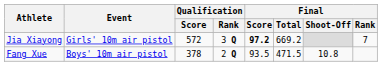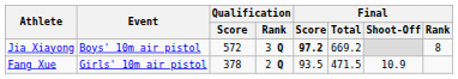 <table class="wikitable" style="font-size:90%">
 <tr>
 <th rowspan="2">Athlete</th>
 <th rowspan="2">Event</th>
 <th colspan="2">Qualification</th>
 <th colspan="4">Final</th>
 </tr>
 <tr>
 <th>Score</th>
 <th>Rank</th>
 <th>Score</th>
 <th>Total</th>
 <th>Shoot-Off</th>
 <th>Rank</th>
 </tr>
 <tr>
 <td><a href='#'>Jia Xiayong</a></td>
-<td><a href='#'>Girls' 10m air pistol</a></td>
+<td><a href='#'>Boys' 10m air pistol</a></td>
 <td align=center>572</td>
 <td align=center>3 <strong>Q</strong></td>
 <td align=center><strong>97.2</strong></td>
 <td align=center>669.2</td>
 <td bgcolor=#DCDCDC></td>
-<td align=center>7</td>
+<td align=center>8</td>
 </tr>
 <tr>
 <td><a href='#'>Fang Xue</a></td>
-<td><a href='#'>Boys' 10m air pistol</a></td>
+<td><a href='#'>Girls' 10m air pistol</a></td>
 <td align=center>378</td>
 <td align=center>2 <strong>Q</strong></td>
 <td align=center>93.5</td>
 <td align=center>471.5</td>
-<td align=center>10.8</td>
+<td align=center>10.9</td>
 <td align=center></td>
 </tr>
 </table>
